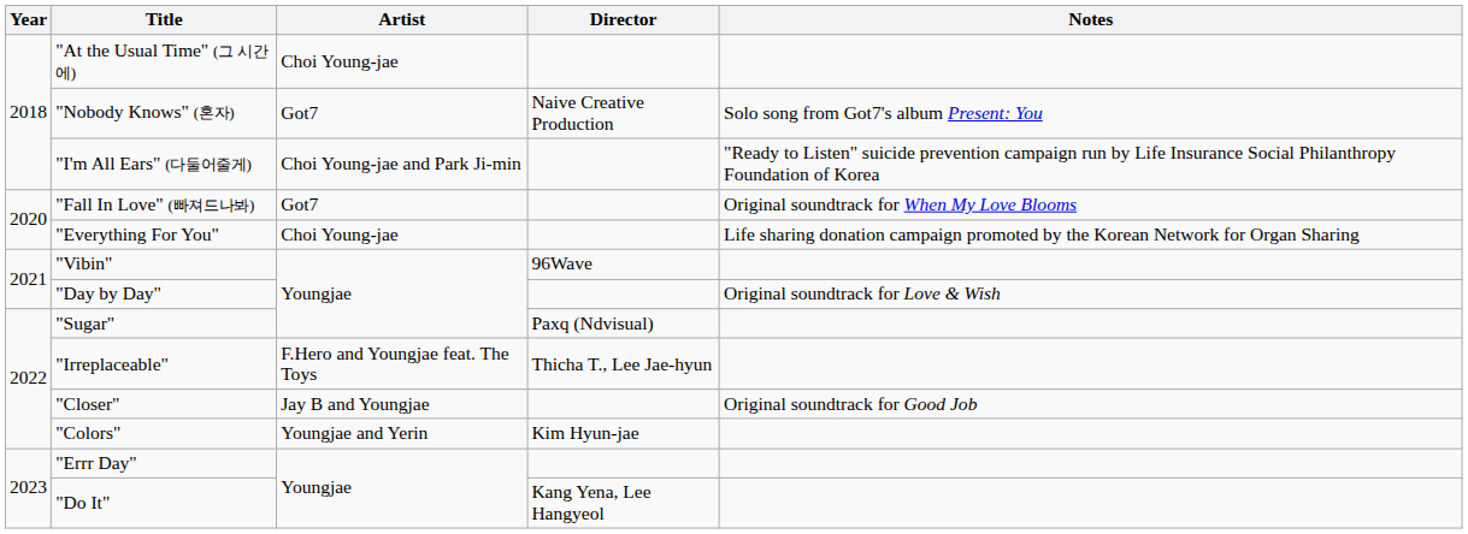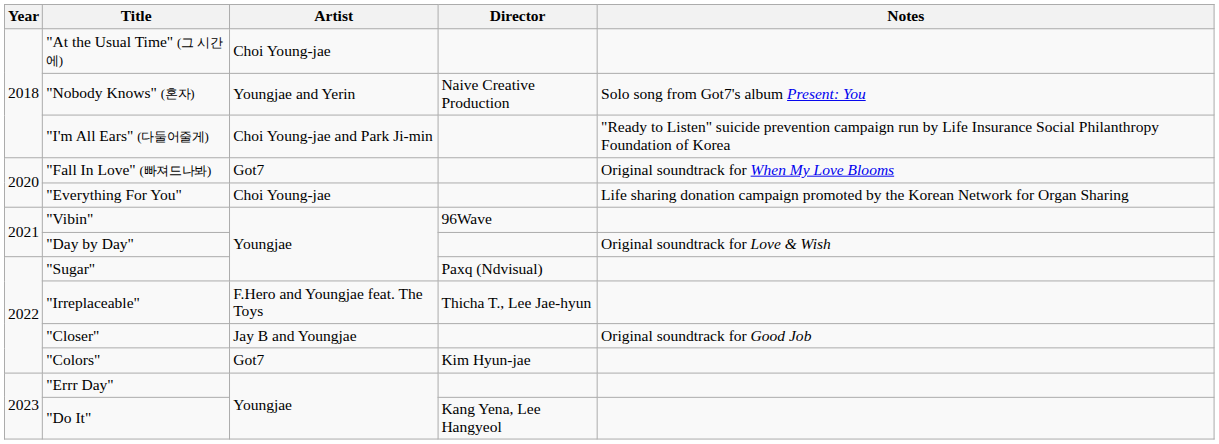 <table class="wikitable">
 <tr>
 <th>Year</th>
 <th>Title</th>
 <th>Artist</th>
 <th>Director</th>
 <th>Notes</th>
 </tr>
 <tr>
 <td rowspan="3">2018</td>
 <td>"At the Usual Time" <small>(그 시간에)</small></td>
 <td>Choi Young-jae</td>
 <td></td>
 <td></td>
 </tr>
 <tr>
 <td>"Nobody Knows" <small>(혼자)</small></td>
-<td>Got7</td>
+<td>Youngjae and Yerin</td>
 <td>Naive Creative Production</td>
 <td>Solo song from Got7's album <em><a href='#'>Present: You</a></em></td>
 </tr>
 <tr>
 <td>"I'm All Ears" <small>(다둘어줄게)</small></td>
 <td>Choi Young-jae and Park Ji-min</td>
 <td></td>
 <td>"Ready to Listen" suicide prevention campaign run by Life Insurance Social Philanthropy Foundation of Korea</td>
 </tr>
 <tr>
 <td rowspan=2>2020</td>
 <td>"Fall In Love" <small>(빠져드나봐)</small></td>
 <td>Got7</td>
 <td></td>
 <td>Original soundtrack for <em><a href='#'>When My Love Blooms</a></em></td>
 </tr>
 <tr>
 <td>"Everything For You"</td>
 <td>Choi Young-jae</td>
 <td></td>
 <td>Life sharing donation campaign promoted by the Korean Network for Organ Sharing</td>
 </tr>
 <tr>
 <td rowspan="2">2021</td>
 <td>"Vibin"</td>
 <td rowspan="3">Youngjae</td>
 <td>96Wave</td>
 <td></td>
 </tr>
 <tr>
 <td>"Day by Day"</td>
 <td></td>
 <td>Original soundtrack for <em>Love & Wish</em></td>
 </tr>
 <tr>
 <td rowspan="4">2022</td>
 <td>"Sugar"</td>
 <td>Paxq (Ndvisual)</td>
 <td></td>
 </tr>
 <tr>
 <td>"Irreplaceable"</td>
 <td>F.Hero and Youngjae feat. The Toys</td>
 <td>Thicha T., Lee Jae-hyun</td>
 <td></td>
 </tr>
 <tr>
 <td>"Closer"</td>
 <td>Jay B and Youngjae</td>
 <td></td>
 <td>Original soundtrack for <em>Good Job</em></td>
 </tr>
 <tr>
 <td>"Colors"</td>
-<td>Youngjae and Yerin</td>
+<td>Got7</td>
 <td>Kim Hyun-jae</td>
 <td></td>
 </tr>
 <tr>
 <td rowspan="2">2023</td>
 <td>"Errr Day"</td>
 <td rowspan="2">Youngjae</td>
 <td></td>
 <td></td>
 </tr>
 <tr>
 <td>"Do It"</td>
 <td>Kang Yena, Lee Hangyeol</td>
 <td></td>
 </tr>
 </table>
